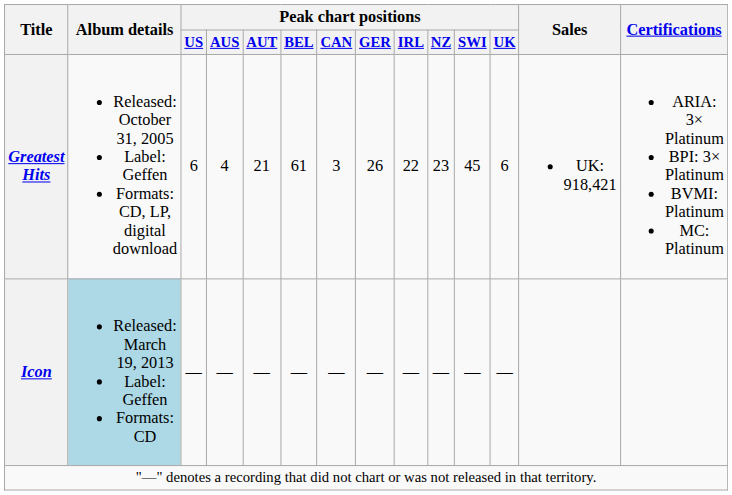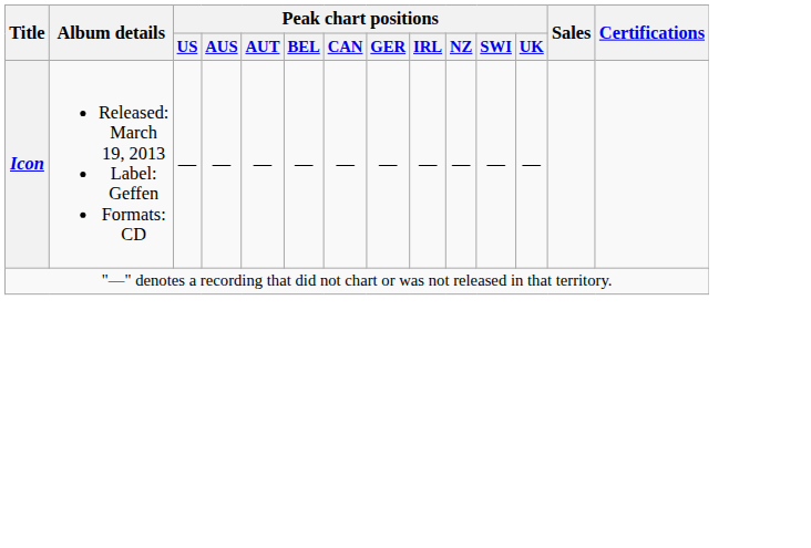 <table class="wikitable plainrowheaders" style="text-align:center;">
 <tr>
 <th scope="col" rowspan="2" style="width:13em;">Title</th>
 <th scope="col" rowspan="2" style="width:17em;">Album details</th>
 <th scope="col" colspan="10">Peak chart positions</th>
 <th scope="col" rowspan="2" style="width:12em;">Sales</th>
 <th scope="col" rowspan="2" style="width:14em;"><a href='#'>Certifications</a></th>
 </tr>
 <tr>
 <th scope="col" style="width:2.5em;font-size:90%;"><a href='#'>US</a><br></th>
 <th scope="col" style="width:2.5em;font-size:90%;"><a href='#'>AUS</a><br></th>
 <th scope="col" style="width:2.5em;font-size:90%;"><a href='#'>AUT</a><br></th>
 <th scope="col" style="width:2.5em;font-size:90%;"><a href='#'>BEL</a><br></th>
 <th scope="col" style="width:2.5em;font-size:90%;"><a href='#'>CAN</a><br></th>
 <th scope="col" style="width:2.5em;font-size:90%;"><a href='#'>GER</a><br></th>
 <th scope="col" style="width:2.5em;font-size:90%;"><a href='#'>IRL</a><br></th>
 <th scope="col" style="width:2.5em;font-size:90%;"><a href='#'>NZ</a><br></th>
 <th scope="col" style="width:2.5em;font-size:90%;"><a href='#'>SWI</a><br></th>
 <th scope="col" style="width:2.5em;font-size:90%;"><a href='#'>UK</a><br></th>
 </tr>
 <tr>
-<th scope="row"><em><a href='#'>Greatest Hits</a></em></th>
-<td><br><ul><li>Released: October 31, 2005</li><li>Label: Geffen</li><li>Formats: CD, LP, digital download</li></ul></td>
-<td>6</td>
-<td>4</td>
-<td>21</td>
-<td>61</td>
-<td>3</td>
-<td>26</td>
-<td>22</td>
-<td>23</td>
-<td>45</td>
-<td>6</td>
-<td><br><ul><li>UK: 918,421</li></ul></td>
-<td><br><ul><li>ARIA: 3× Platinum</li><li>BPI: 3× Platinum</li><li>BVMI: Platinum</li><li>MC: Platinum</li></ul></td>
-</tr>
-<tr>
 <th scope="row"><em><a href='#'>Icon</a></em></th>
-<td style="background: lightblue;"><br><ul><li>Released: March 19, 2013</li><li>Label: Geffen</li><li>Formats: CD</li></ul></td>
+<td><br><ul><li>Released: March 19, 2013</li><li>Label: Geffen</li><li>Formats: CD</li></ul></td>
 <td>—</td>
 <td>—</td>
 <td>—</td>
 <td>—</td>
 <td>—</td>
 <td>—</td>
 <td>—</td>
 <td>—</td>
 <td>—</td>
 <td>—</td>
 <td></td>
 </tr>
 <tr>
 <td colspan="14" style="font-size:90%">"—" denotes a recording that did not chart or was not released in that territory.</td>
 </tr>
 </table>
